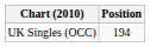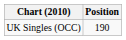 <table class="wikitable">
 <tr>
 <th>Chart (2010)</th>
 <th>Position</th>
 </tr>
 <tr>
 <td>UK Singles (OCC)</td>
-<td style="text-align:center;">194</td>
+<td style="text-align:center;">190</td>
 </tr>
 </table>
